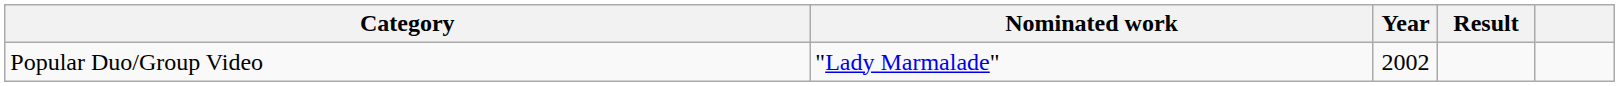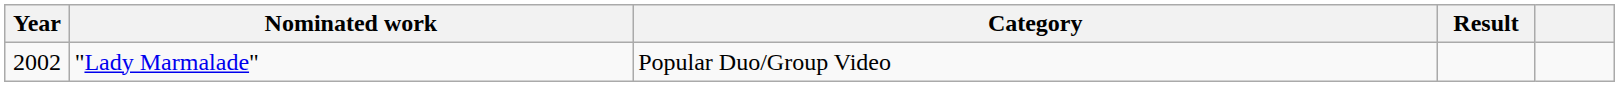 <table class="wikitable plainrowheaders" style="width:85%;">
 <tr>
+<th scope="col" style="width:4%;">Year</th>
+<th scope="col" style="width:35%;">Nominated work</th>
 <th scope="col" style="width:50%;">Category</th>
-<th scope="col" style="width:35%;">Nominated work</th>
-<th scope="col" style="width:4%;">Year</th>
 <th scope="col" style="width:6%;">Result</th>
 <th scope="col" style="width:6%;"></th>
 </tr>
 <tr>
+<td align="center">2002</td>
+<td>"<a href='#'>Lady Marmalade</a>"</td>
 <td>Popular Duo/Group Video</td>
-<td>"<a href='#'>Lady Marmalade</a>"</td>
-<td align="center">2002</td>
 <td></td>
 <td></td>
 </tr>
 </table>
